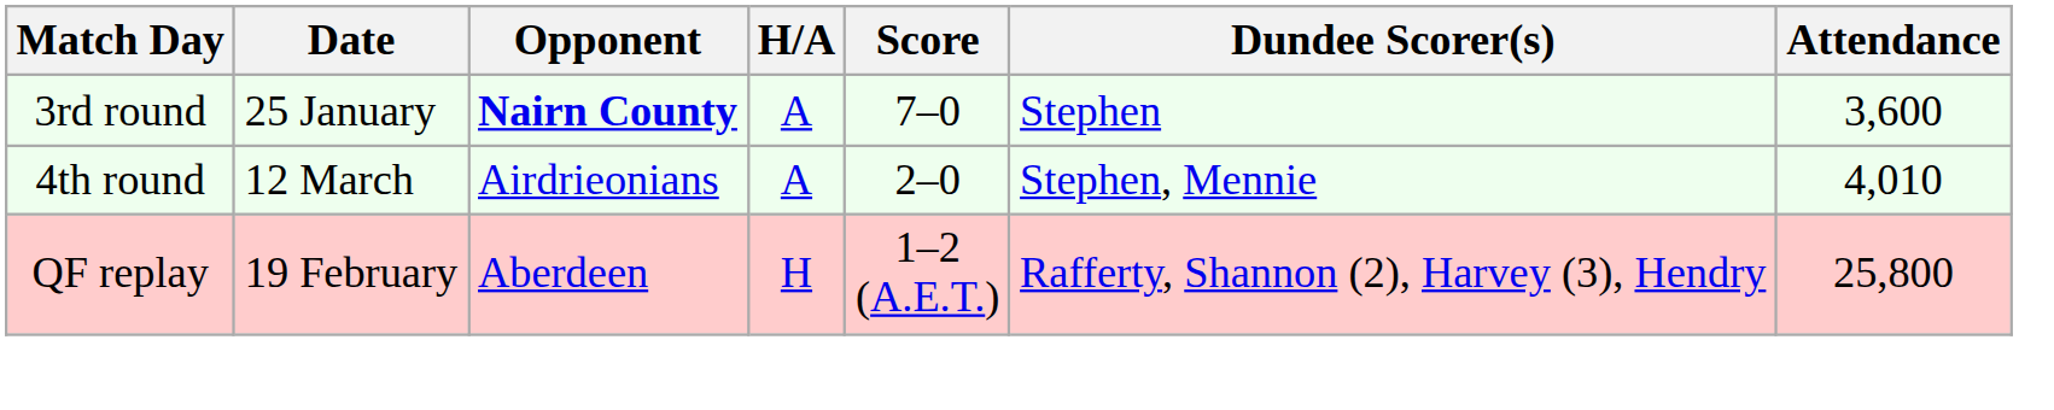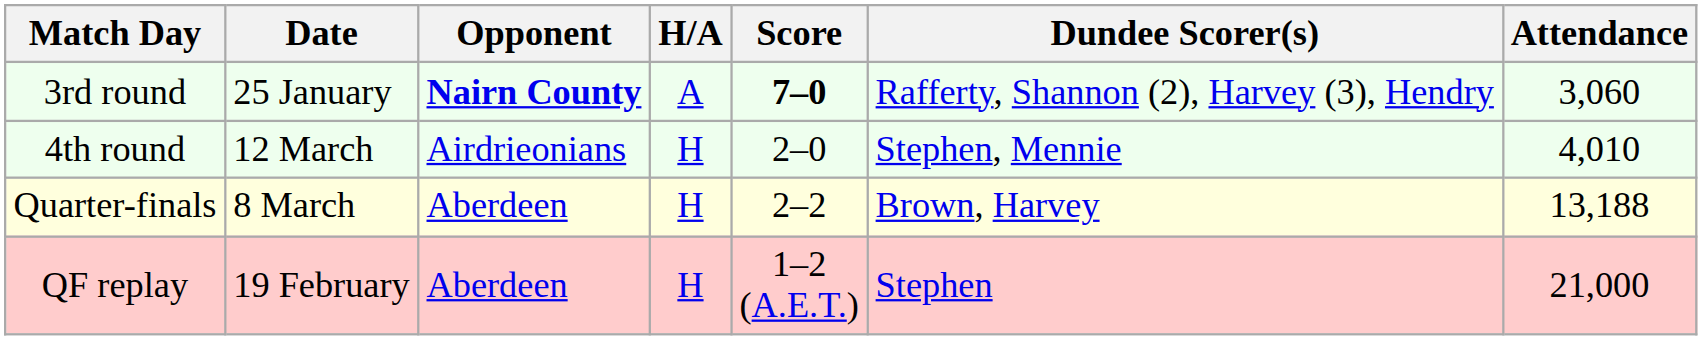 <table class="wikitable" style="text-align:center">
 <tr>
 <th>Match Day</th>
 <th>Date</th>
 <th>Opponent</th>
 <th>H/A</th>
 <th>Score</th>
 <th>Dundee Scorer(s)</th>
 <th>Attendance</th>
 </tr>
 <tr bgcolor="#EEFFEE">
 <td>3rd round</td>
 <td align="left">25 January</td>
 <td align="left"><strong><a href='#'>Nairn County</a></strong></td>
 <td><a href='#'>A</a></td>
-<td>7–0</td>
-<td align="left"><a href='#'>Stephen</a></td>
-<td>3,600</td>
+<td><strong>7–0</strong></td>
+<td align="left"><a href='#'>Rafferty</a>, <a href='#'>Shannon</a> (2), <a href='#'>Harvey</a> (3), <a href='#'>Hendry</a></td>
+<td>3,060</td>
 </tr>
 <tr bgcolor="#EEFFEE">
 <td>4th round</td>
 <td align="left">12 March</td>
 <td align="left"><a href='#'>Airdrieonians</a></td>
-<td><a href='#'>A</a></td>
+<td><a href='#'>H</a></td>
 <td>2–0</td>
 <td align="left"><a href='#'>Stephen</a>, <a href='#'>Mennie</a></td>
 <td>4,010</td>
+</tr>
+<tr bgcolor="#FFFFDD">
+<td>Quarter-finals</td>
+<td align="left">8 March</td>
+<td align="left"><a href='#'>Aberdeen</a></td>
+<td><a href='#'>H</a></td>
+<td>2–2</td>
+<td align="left"><a href='#'>Brown</a>, <a href='#'>Harvey</a></td>
+<td>13,188</td>
 </tr>
 <tr bgcolor="#FFCCCC">
 <td>QF replay</td>
 <td align="left">19 February</td>
 <td align="left"><a href='#'>Aberdeen</a></td>
 <td><a href='#'>H</a></td>
 <td>1–2<br>(<a href='#'>A.E.T.</a>)</td>
-<td align="left"><a href='#'>Rafferty</a>, <a href='#'>Shannon</a> (2), <a href='#'>Harvey</a> (3), <a href='#'>Hendry</a></td>
-<td>25,800</td>
+<td align="left"><a href='#'>Stephen</a></td>
+<td>21,000</td>
 </tr>
 </table>
